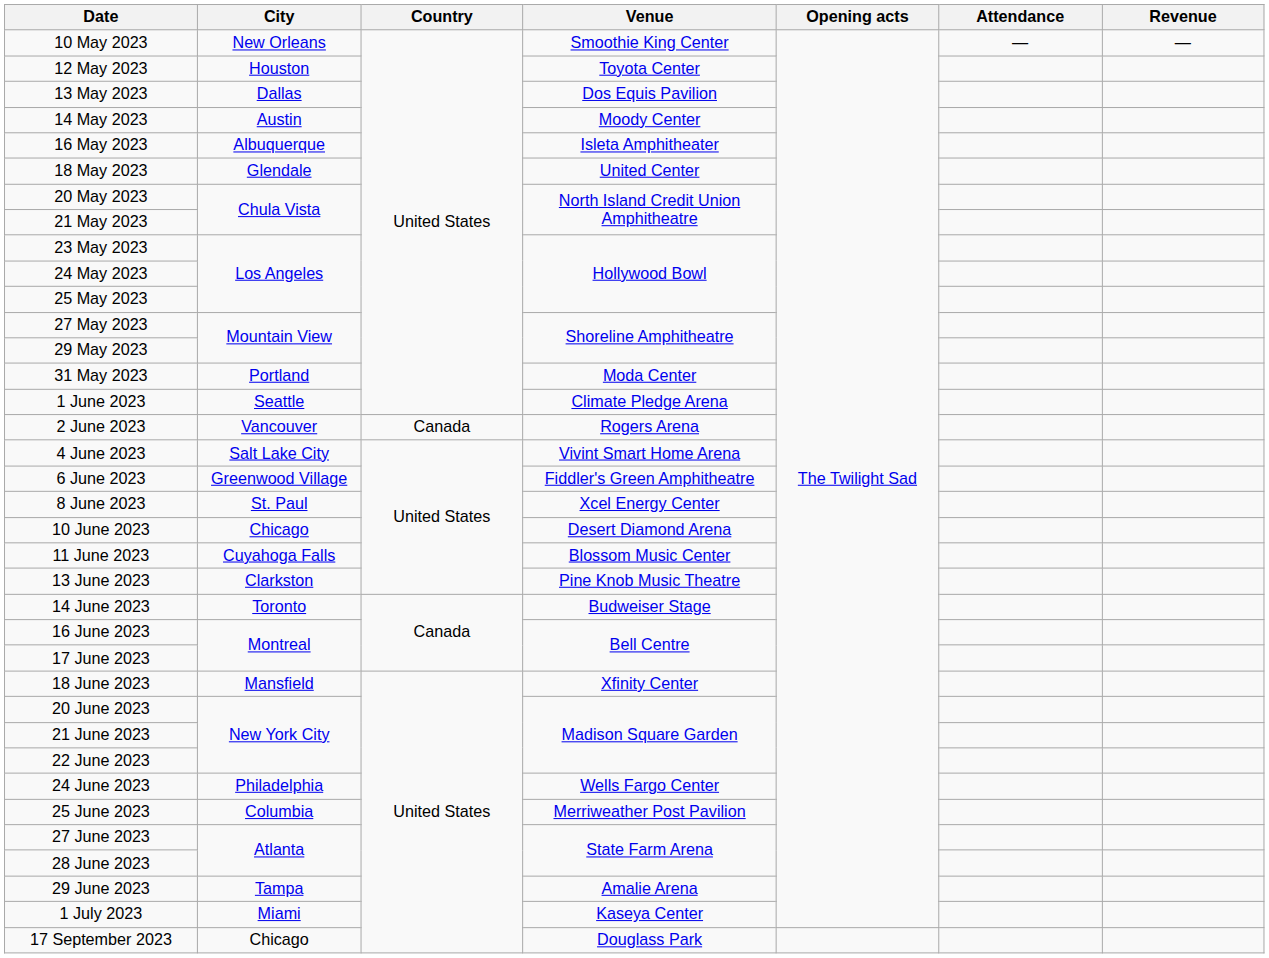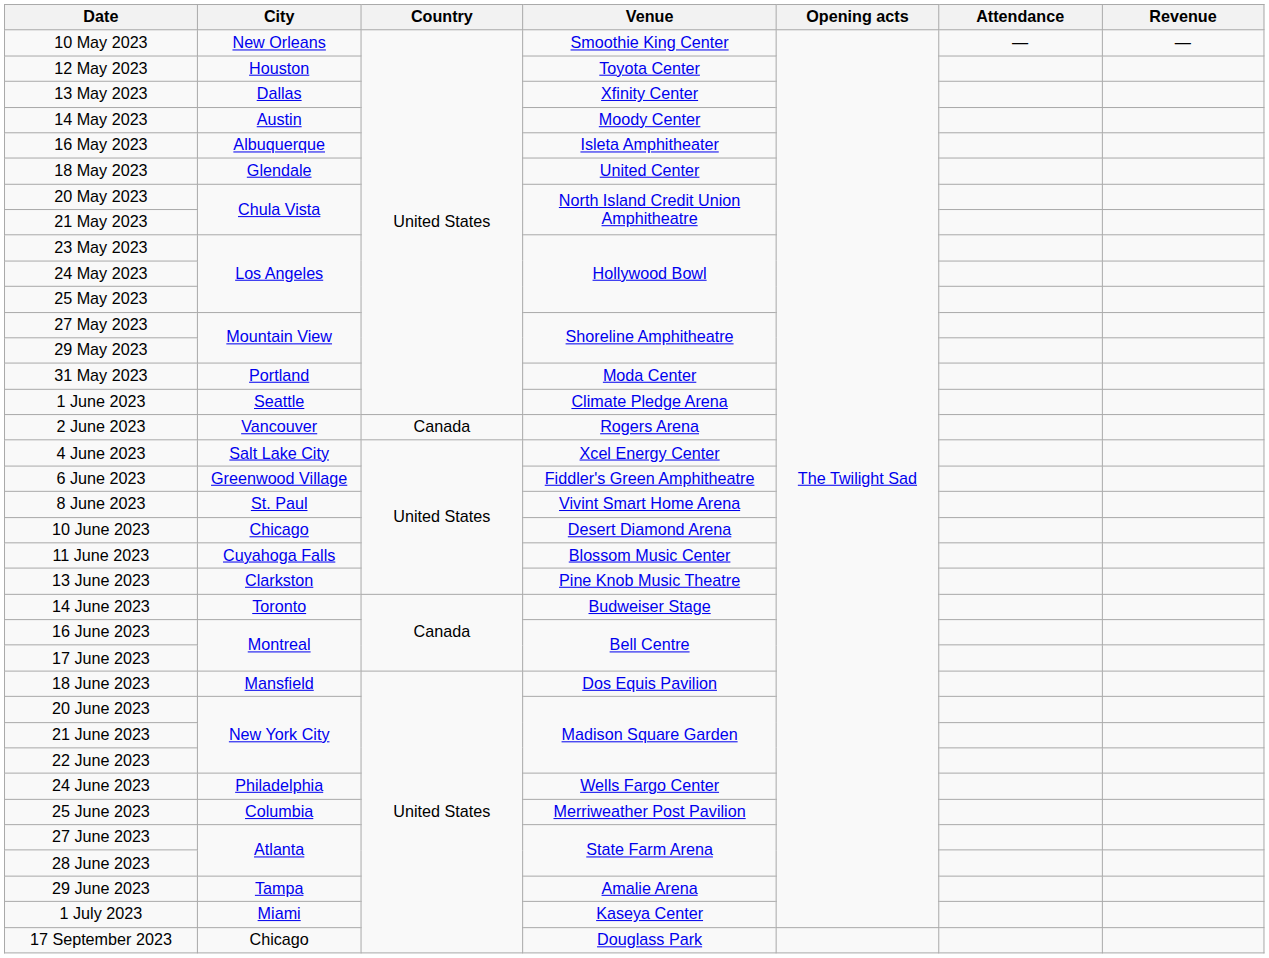 <table class="wikitable plainrowheaders" style="text-align:center;">
 <tr>
 <th scope="col" style="width:12em;">Date</th>
 <th scope="col" style="width:10em;">City</th>
 <th scope="col" style="width:10em;">Country</th>
 <th scope="col" style="width:16em;">Venue</th>
 <th scope="col" style="width:10em;">Opening acts</th>
 <th scope="col" style="width:10em;">Attendance</th>
 <th scope="col" style="width:10em;">Revenue</th>
 </tr>
 <tr>
 <td scope="row" style="text-align:center;">10 May 2023</td>
 <td><a href='#'>New Orleans</a></td>
 <td rowspan="15">United States</td>
 <td><a href='#'>Smoothie King Center</a></td>
 <td rowspan="35"><a href='#'>The Twilight Sad</a></td>
 <td>—</td>
 <td>—</td>
 </tr>
 <tr>
 <td>12 May 2023</td>
 <td><a href='#'>Houston</a></td>
 <td><a href='#'>Toyota Center</a></td>
 <td></td>
 <td></td>
 </tr>
 <tr>
 <td>13 May 2023</td>
 <td><a href='#'>Dallas</a></td>
-<td><a href='#'>Dos Equis Pavilion</a></td>
+<td><a href='#'>Xfinity Center</a></td>
 <td></td>
 <td></td>
 </tr>
 <tr>
 <td>14 May 2023</td>
 <td><a href='#'>Austin</a></td>
 <td><a href='#'>Moody Center</a></td>
 <td></td>
 <td></td>
 </tr>
 <tr>
 <td>16 May 2023</td>
 <td><a href='#'>Albuquerque</a></td>
 <td><a href='#'>Isleta Amphitheater</a></td>
 <td></td>
 <td></td>
 </tr>
 <tr>
 <td>18 May 2023</td>
 <td><a href='#'>Glendale</a></td>
 <td><a href='#'>United Center</a></td>
 <td></td>
 <td></td>
 </tr>
 <tr>
 <td>20 May 2023</td>
 <td rowspan="2"><a href='#'>Chula Vista</a></td>
 <td rowspan="2"><a href='#'>North Island Credit Union Amphitheatre</a></td>
 <td></td>
 <td></td>
 </tr>
 <tr>
 <td>21 May 2023</td>
 <td></td>
 <td></td>
 </tr>
 <tr>
 <td>23 May 2023</td>
 <td rowspan="3"><a href='#'>Los Angeles</a></td>
 <td rowspan="3"><a href='#'>Hollywood Bowl</a></td>
 <td></td>
 <td></td>
 </tr>
 <tr>
 <td>24 May 2023</td>
 <td></td>
 <td></td>
 </tr>
 <tr>
 <td>25 May 2023</td>
 <td></td>
 <td></td>
 </tr>
 <tr>
 <td>27 May 2023</td>
 <td rowspan="2"><a href='#'>Mountain View</a></td>
 <td rowspan="2"><a href='#'>Shoreline Amphitheatre</a></td>
 <td></td>
 <td></td>
 </tr>
 <tr>
 <td>29 May 2023</td>
 <td></td>
 <td></td>
 </tr>
 <tr>
 <td>31 May 2023</td>
 <td><a href='#'>Portland</a></td>
 <td><a href='#'>Moda Center</a></td>
 <td></td>
 <td></td>
 </tr>
 <tr>
 <td>1 June 2023</td>
 <td><a href='#'>Seattle</a></td>
 <td><a href='#'>Climate Pledge Arena</a></td>
 <td></td>
 <td></td>
 </tr>
 <tr>
 <td>2 June 2023</td>
 <td><a href='#'>Vancouver</a></td>
 <td>Canada</td>
 <td><a href='#'>Rogers Arena</a></td>
 <td></td>
 <td></td>
 </tr>
 <tr>
 <td>4 June 2023</td>
 <td><a href='#'>Salt Lake City</a></td>
 <td rowspan="6">United States</td>
-<td><a href='#'>Vivint Smart Home Arena</a></td>
+<td><a href='#'>Xcel Energy Center</a></td>
 <td></td>
 <td></td>
 </tr>
 <tr>
 <td>6 June 2023</td>
 <td><a href='#'>Greenwood Village</a></td>
 <td><a href='#'>Fiddler's Green Amphitheatre</a></td>
 <td></td>
 <td></td>
 </tr>
 <tr>
 <td>8 June 2023</td>
 <td><a href='#'>St. Paul</a></td>
-<td><a href='#'>Xcel Energy Center</a></td>
+<td><a href='#'>Vivint Smart Home Arena</a></td>
 <td></td>
 <td></td>
 </tr>
 <tr>
 <td>10 June 2023</td>
 <td><a href='#'>Chicago</a></td>
 <td><a href='#'>Desert Diamond Arena</a></td>
 <td></td>
 <td></td>
 </tr>
 <tr>
 <td>11 June 2023</td>
 <td><a href='#'>Cuyahoga Falls</a></td>
 <td><a href='#'>Blossom Music Center</a></td>
 <td></td>
 <td></td>
 </tr>
 <tr>
 <td>13 June 2023</td>
 <td><a href='#'>Clarkston</a></td>
 <td><a href='#'>Pine Knob Music Theatre</a></td>
 <td></td>
 <td></td>
 </tr>
 <tr>
 <td>14 June 2023</td>
 <td><a href='#'>Toronto</a></td>
 <td rowspan="3">Canada</td>
 <td><a href='#'>Budweiser Stage</a></td>
 <td></td>
 <td></td>
 </tr>
 <tr>
 <td>16 June 2023</td>
 <td rowspan="2"><a href='#'>Montreal</a></td>
 <td rowspan="2"><a href='#'>Bell Centre</a></td>
 <td></td>
 <td></td>
 </tr>
 <tr>
 <td>17 June 2023</td>
 <td></td>
 <td></td>
 </tr>
 <tr>
 <td>18 June 2023</td>
 <td><a href='#'>Mansfield</a></td>
 <td rowspan="11">United States</td>
-<td><a href='#'>Xfinity Center</a></td>
+<td><a href='#'>Dos Equis Pavilion</a></td>
 <td></td>
 <td></td>
 </tr>
 <tr>
 <td>20 June 2023</td>
 <td rowspan="3"><a href='#'>New York City</a></td>
 <td rowspan="3"><a href='#'>Madison Square Garden</a></td>
 <td></td>
 <td></td>
 </tr>
 <tr>
 <td>21 June 2023</td>
 <td></td>
 <td></td>
 </tr>
 <tr>
 <td>22 June 2023</td>
 <td></td>
 <td></td>
 </tr>
 <tr>
 <td>24 June 2023</td>
 <td><a href='#'>Philadelphia</a></td>
 <td><a href='#'>Wells Fargo Center</a></td>
 <td></td>
 <td></td>
 </tr>
 <tr>
 <td>25 June 2023</td>
 <td><a href='#'>Columbia</a></td>
 <td><a href='#'>Merriweather Post Pavilion</a></td>
 <td></td>
 <td></td>
 </tr>
 <tr>
 <td>27 June 2023</td>
 <td rowspan="2"><a href='#'>Atlanta</a></td>
 <td rowspan="2"><a href='#'>State Farm Arena</a></td>
 <td></td>
 <td></td>
 </tr>
 <tr>
 <td>28 June 2023</td>
 <td></td>
 <td></td>
 </tr>
 <tr>
 <td>29 June 2023</td>
 <td><a href='#'>Tampa</a></td>
 <td><a href='#'>Amalie Arena</a></td>
 <td></td>
 <td></td>
 </tr>
 <tr>
 <td>1 July 2023</td>
 <td><a href='#'>Miami</a></td>
 <td><a href='#'>Kaseya Center</a></td>
 <td></td>
 <td></td>
 </tr>
 <tr>
 <td>17 September 2023</td>
 <td>Chicago</td>
 <td><a href='#'>Douglass Park</a></td>
 <td></td>
 <td></td>
 <td></td>
 </tr>
 </table>
